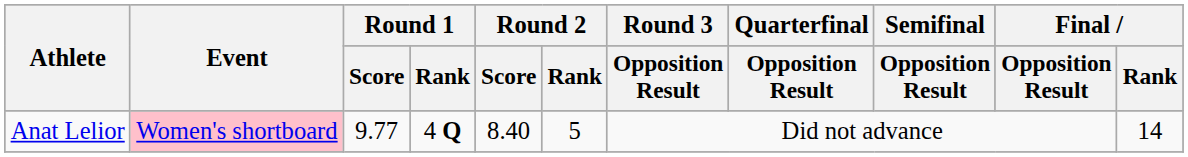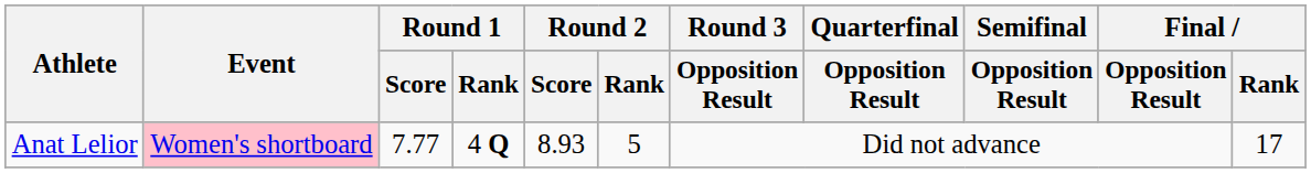 <table class="wikitable" style="font-size:90%">
 <tr>
 <th rowspan=2>Athlete</th>
 <th rowspan=2>Event</th>
 <th colspan=2>Round 1</th>
 <th colspan=2>Round 2</th>
 <th>Round 3</th>
 <th>Quarterfinal</th>
 <th>Semifinal</th>
 <th colspan=2>Final / </th>
 </tr>
 <tr style="font-size: 95%">
 <th>Score</th>
 <th>Rank</th>
 <th>Score</th>
 <th>Rank</th>
 <th>Opposition<br>Result</th>
 <th>Opposition<br>Result</th>
 <th>Opposition<br>Result</th>
 <th>Opposition<br>Result</th>
 <th>Rank</th>
 </tr>
 <tr align=center>
 <td align=left><a href='#'>Anat Lelior</a></td>
 <td align=left style="background: pink;"><a href='#'>Women's shortboard</a></td>
-<td>9.77</td>
+<td>7.77</td>
 <td>4 <strong>Q</strong></td>
-<td>8.40</td>
+<td>8.93</td>
 <td>5</td>
 <td colspan=4>Did not advance</td>
-<td>14</td>
+<td>17</td>
 </tr>
 </table>
